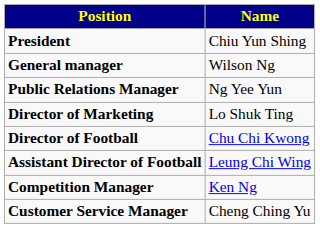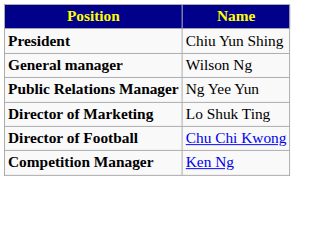 <table class="wikitable">
 <tr>
 <th style="color:yellow; background:#00008B;">Position</th>
 <th style="color:yellow; background:#00008B;">Name</th>
 </tr>
 <tr>
 <td><strong>President</strong></td>
 <td> Chiu Yun Shing</td>
 </tr>
 <tr>
 <td><strong>General manager</strong></td>
 <td> Wilson Ng</td>
 </tr>
 <tr>
 <td><strong>Public Relations Manager</strong></td>
 <td> Ng Yee Yun</td>
 </tr>
 <tr>
 <td><strong>Director of Marketing</strong></td>
 <td> Lo Shuk Ting</td>
 </tr>
 <tr>
 <td><strong>Director of Football</strong></td>
 <td> <a href='#'>Chu Chi Kwong</a></td>
 </tr>
 <tr>
-<td><strong>Assistant Director of Football</strong></td>
-<td> <a href='#'>Leung Chi Wing</a></td>
-</tr>
-<tr>
 <td><strong>Competition Manager</strong></td>
 <td> <a href='#'>Ken Ng</a></td>
 </tr>
-<tr>
-<td><strong>Customer Service Manager</strong></td>
-<td> Cheng Ching Yu</td>
-</tr>
 </table>
